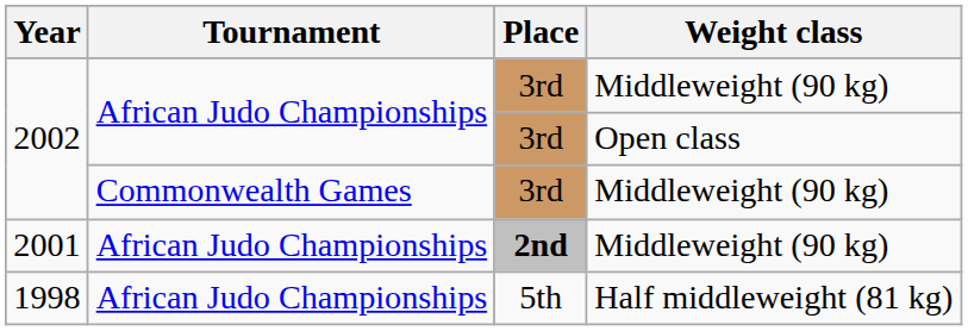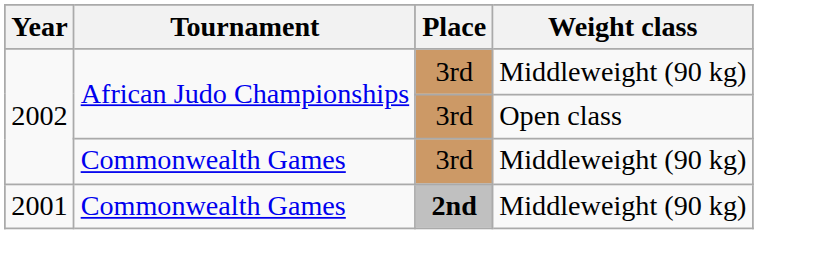 <table class=wikitable>
 <tr>
 <th>Year</th>
 <th>Tournament</th>
 <th>Place</th>
 <th>Weight class</th>
 </tr>
 <tr>
 <td rowspan=3>2002</td>
 <td rowspan=2><a href='#'>African Judo Championships</a></td>
 <td bgcolor="cc9966" align="center">3rd</td>
 <td>Middleweight (90 kg)</td>
 </tr>
 <tr>
 <td bgcolor="cc9966" align="center">3rd</td>
 <td>Open class</td>
 </tr>
 <tr>
 <td><a href='#'>Commonwealth Games</a></td>
 <td bgcolor="cc9966" align="center">3rd</td>
 <td>Middleweight (90 kg)</td>
 </tr>
 <tr>
 <td>2001</td>
-<td><a href='#'>African Judo Championships</a></td>
+<td><a href='#'>Commonwealth Games</a></td>
 <td bgcolor="silver" align="center"><strong>2nd</strong></td>
 <td>Middleweight (90 kg)</td>
 </tr>
-<tr>
-<td>1998</td>
-<td><a href='#'>African Judo Championships</a></td>
-<td align="center">5th</td>
-<td>Half middleweight (81 kg)</td>
-</tr>
 </table>
